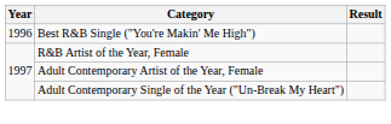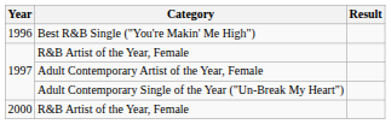 <table class="wikitable">
 <tr>
 <th>Year</th>
 <th>Category</th>
 <th>Result</th>
 </tr>
 <tr>
 <td>1996</td>
 <td>Best R&B Single ("You're Makin' Me High")</td>
 <td></td>
 </tr>
 <tr>
 <td rowspan="3">1997</td>
 <td>R&B Artist of the Year, Female</td>
 <td></td>
 </tr>
 <tr>
 <td>Adult Contemporary Artist of the Year, Female</td>
 <td></td>
 </tr>
 <tr>
 <td>Adult Contemporary Single of the Year ("Un-Break My Heart")</td>
 <td></td>
 </tr>
+<tr>
+<td>2000</td>
+<td>R&B Artist of the Year, Female</td>
+<td></td>
+</tr>
 </table>
